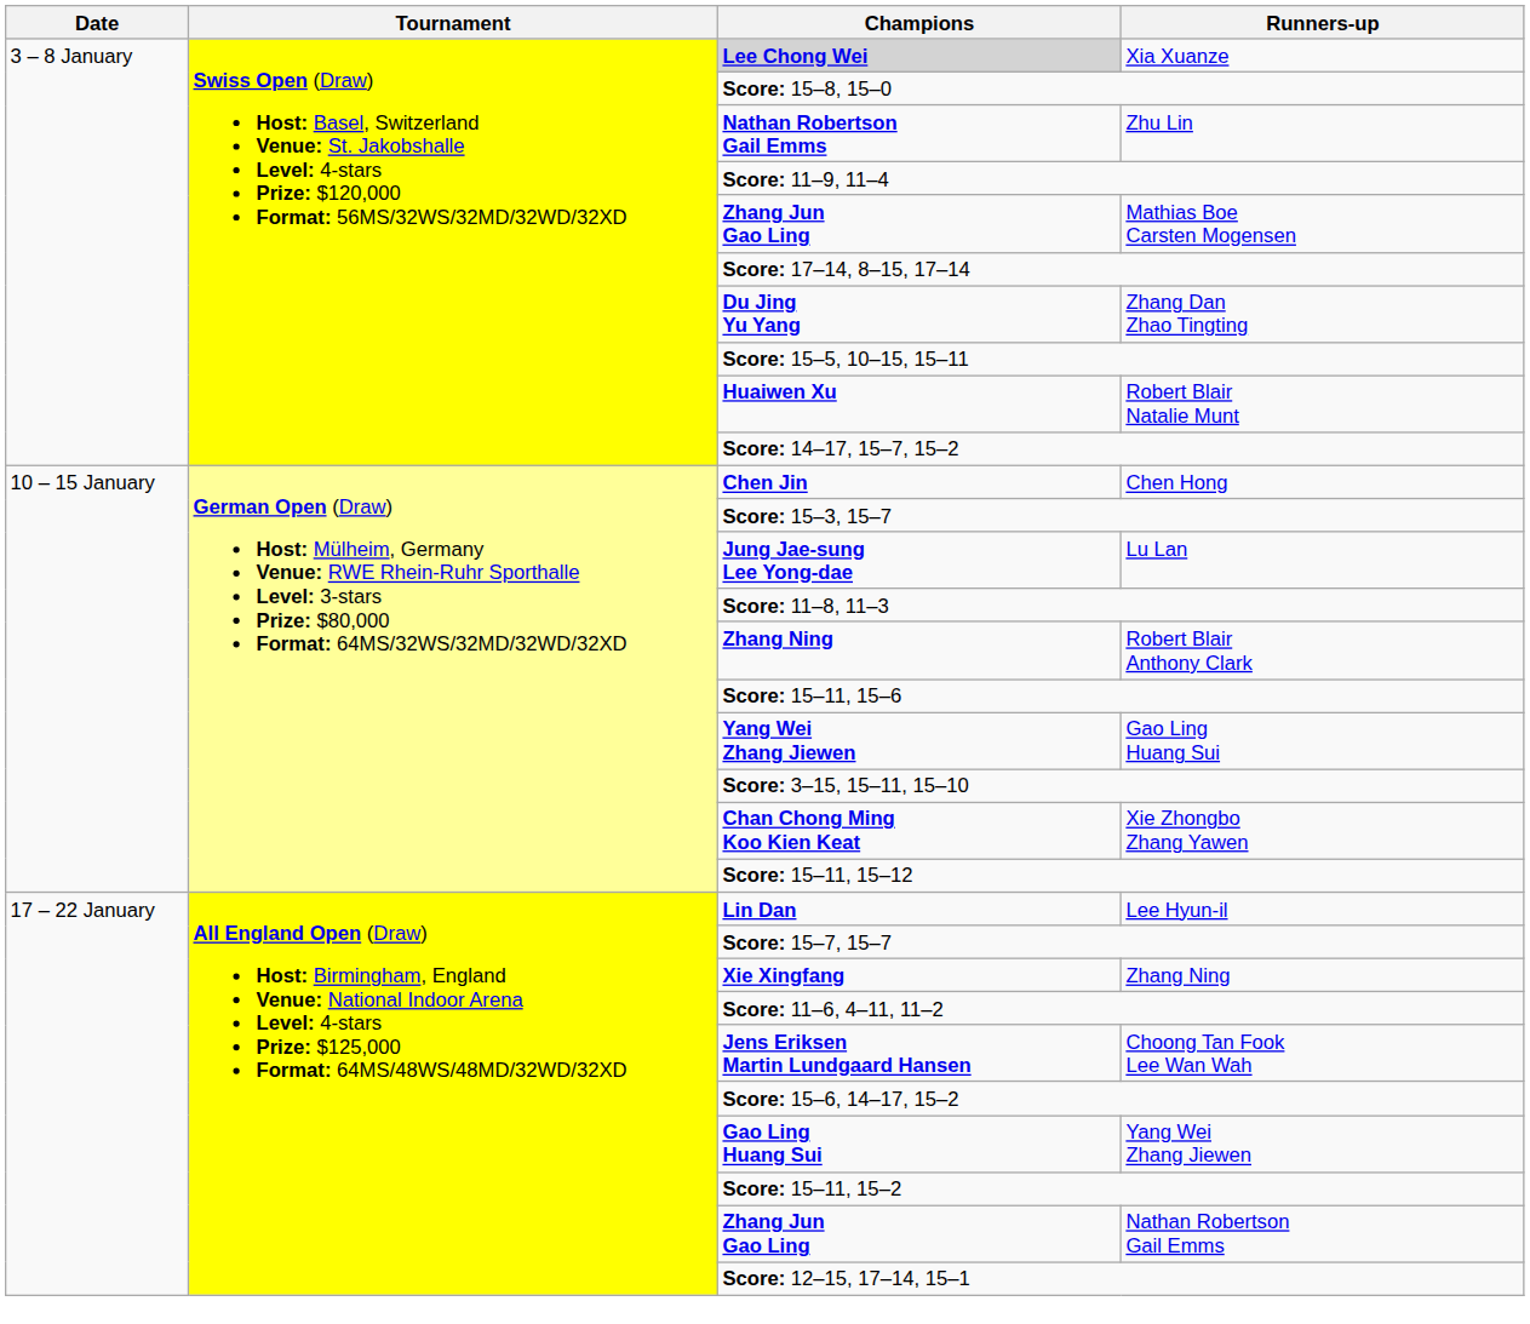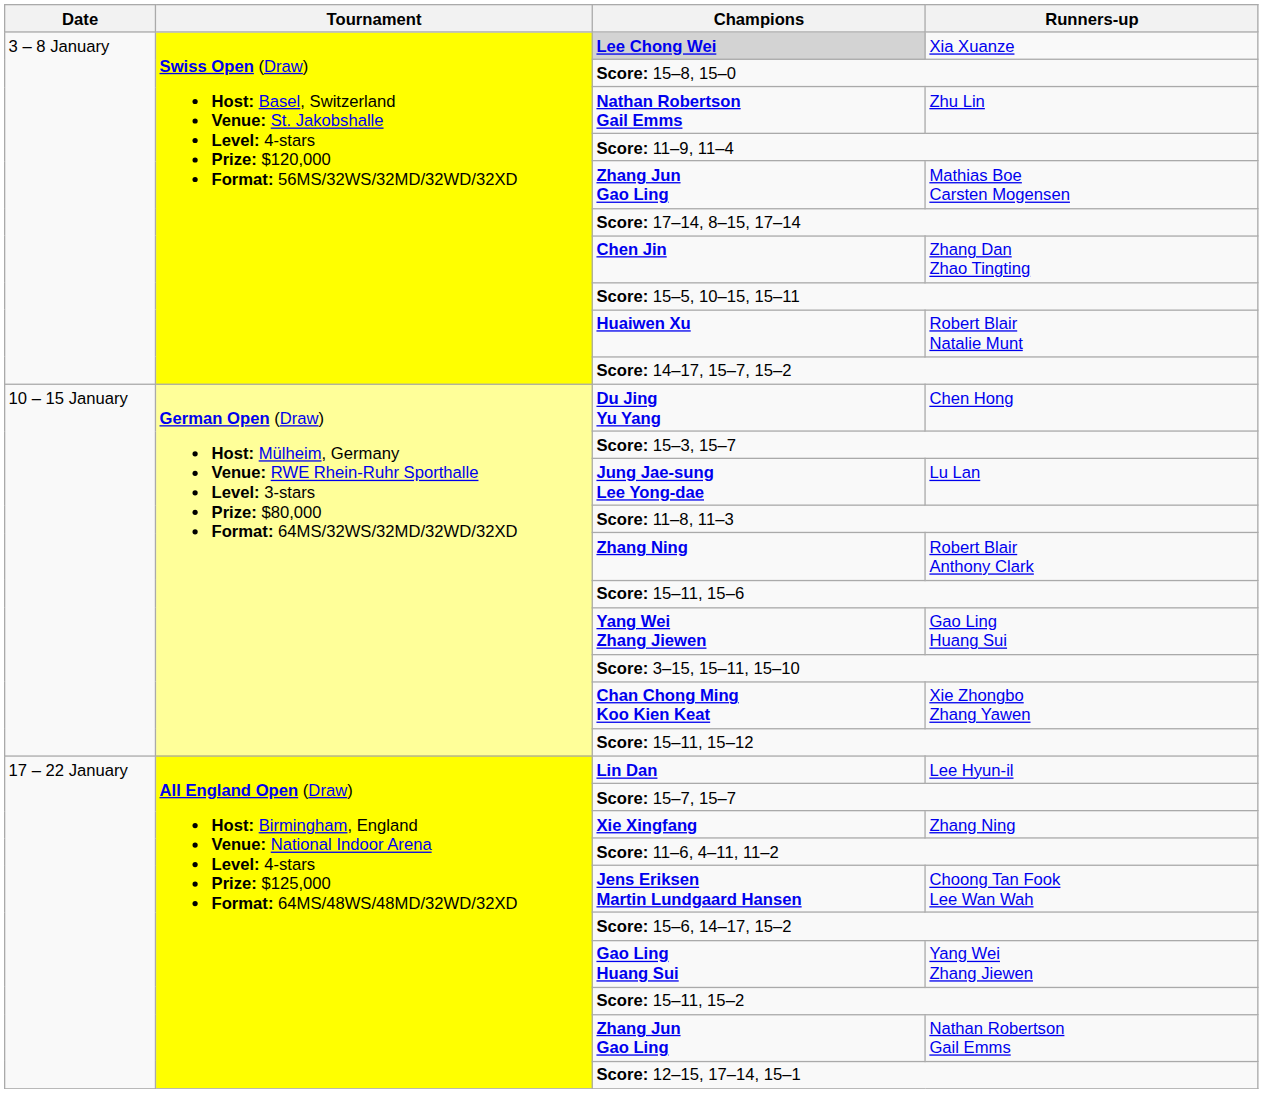 <table class="wikitable" style="font-size:80%">
 <tr>
 <th width="110">Date</th>
 <th width="330">Tournament</th>
 <th width="250">Champions</th>
 <th width="250">Runners-up</th>
 </tr>
 <tr valign=top>
 <td rowspan="10">3 – 8 January</td>
 <td bgcolor="#FFFF00" rowspan="10"><br><strong><a href='#'>Swiss Open</a></strong> (<a href='#'>Draw</a>)<ul><li><strong>Host:</strong> <a href='#'>Basel</a>, Switzerland</li><li><strong>Venue:</strong> <a href='#'>St. Jakobshalle</a></li><li><strong>Level:</strong> 4-stars</li><li><strong>Prize:</strong> $120,000</li><li><strong>Format:</strong> 56MS/32WS/32MD/32WD/32XD</li></ul></td>
 <td style="background: lightgrey;"><strong> <a href='#'>Lee Chong Wei</a></strong></td>
 <td> <a href='#'>Xia Xuanze</a></td>
 </tr>
 <tr>
 <td colspan="2"><strong>Score:</strong> 15–8, 15–0</td>
 </tr>
 <tr valign="top">
 <td><strong> <a href='#'>Nathan Robertson</a><br> <a href='#'>Gail Emms</a></strong></td>
 <td> <a href='#'>Zhu Lin</a></td>
 </tr>
 <tr>
 <td colspan="2"><strong>Score:</strong> 11–9, 11–4</td>
 </tr>
 <tr valign="top">
 <td><strong> <a href='#'>Zhang Jun</a><br> <a href='#'>Gao Ling</a></strong></td>
 <td> <a href='#'>Mathias Boe</a><br> <a href='#'>Carsten Mogensen</a></td>
 </tr>
 <tr>
 <td colspan="2"><strong>Score:</strong> 17–14, 8–15, 17–14</td>
 </tr>
 <tr valign="top">
-<td><strong> <a href='#'>Du Jing</a><br> <a href='#'>Yu Yang</a></strong></td>
+<td><strong> <a href='#'>Chen Jin</a></strong></td>
 <td> <a href='#'>Zhang Dan</a><br> <a href='#'>Zhao Tingting</a></td>
 </tr>
 <tr>
 <td colspan="2"><strong>Score:</strong> 15–5, 10–15, 15–11</td>
 </tr>
 <tr valign="top">
 <td><strong> <a href='#'>Huaiwen Xu</a></strong></td>
 <td> <a href='#'>Robert Blair</a><br> <a href='#'>Natalie Munt</a></td>
 </tr>
 <tr>
 <td colspan="2"><strong>Score:</strong> 14–17, 15–7, 15–2</td>
 </tr>
 <tr valign=top>
 <td rowspan="10">10 – 15 January</td>
 <td bgcolor="#FFFF99" rowspan="10"><br><strong><a href='#'>German Open</a></strong> (<a href='#'>Draw</a>)<ul><li><strong>Host:</strong> <a href='#'>Mülheim</a>, Germany</li><li><strong>Venue:</strong> <a href='#'>RWE Rhein-Ruhr Sporthalle</a></li><li><strong>Level:</strong> 3-stars</li><li><strong>Prize:</strong> $80,000</li><li><strong>Format:</strong> 64MS/32WS/32MD/32WD/32XD</li></ul></td>
-<td><strong> <a href='#'>Chen Jin</a></strong></td>
+<td><strong> <a href='#'>Du Jing</a><br> <a href='#'>Yu Yang</a></strong></td>
 <td> <a href='#'>Chen Hong</a></td>
 </tr>
 <tr>
 <td colspan="2"><strong>Score:</strong> 15–3, 15–7</td>
 </tr>
 <tr valign="top">
 <td><strong> <a href='#'>Jung Jae-sung</a><br> <a href='#'>Lee Yong-dae</a></strong></td>
 <td> <a href='#'>Lu Lan</a></td>
 </tr>
 <tr>
 <td colspan="2"><strong>Score:</strong> 11–8, 11–3</td>
 </tr>
 <tr valign="top">
 <td><strong> <a href='#'>Zhang Ning</a></strong></td>
 <td> <a href='#'>Robert Blair</a><br> <a href='#'>Anthony Clark</a></td>
 </tr>
 <tr>
 <td colspan="2"><strong>Score:</strong> 15–11, 15–6</td>
 </tr>
 <tr valign="top">
 <td><strong> <a href='#'>Yang Wei</a><br> <a href='#'>Zhang Jiewen</a></strong></td>
 <td> <a href='#'>Gao Ling</a><br> <a href='#'>Huang Sui</a></td>
 </tr>
 <tr>
 <td colspan="2"><strong>Score:</strong> 3–15, 15–11, 15–10</td>
 </tr>
 <tr valign="top">
 <td><strong> <a href='#'>Chan Chong Ming</a><br> <a href='#'>Koo Kien Keat</a></strong></td>
 <td> <a href='#'>Xie Zhongbo</a><br> <a href='#'>Zhang Yawen</a></td>
 </tr>
 <tr>
 <td colspan="2"><strong>Score:</strong> 15–11, 15–12</td>
 </tr>
 <tr valign=top>
 <td rowspan="10">17 – 22 January</td>
 <td bgcolor="#FFFF00" rowspan="10"><br><strong><a href='#'>All England Open</a></strong> (<a href='#'>Draw</a>)<ul><li><strong>Host:</strong> <a href='#'>Birmingham</a>, England</li><li><strong>Venue:</strong> <a href='#'>National Indoor Arena</a></li><li><strong>Level:</strong> 4-stars</li><li><strong>Prize:</strong> $125,000</li><li><strong>Format:</strong> 64MS/48WS/48MD/32WD/32XD</li></ul></td>
 <td><strong> <a href='#'>Lin Dan</a></strong></td>
 <td> <a href='#'>Lee Hyun-il</a></td>
 </tr>
 <tr>
 <td colspan="2"><strong>Score:</strong> 15–7, 15–7</td>
 </tr>
 <tr valign="top">
 <td><strong> <a href='#'>Xie Xingfang</a></strong></td>
 <td> <a href='#'>Zhang Ning</a></td>
 </tr>
 <tr>
 <td colspan="2"><strong>Score:</strong> 11–6, 4–11, 11–2</td>
 </tr>
 <tr valign="top">
 <td><strong> <a href='#'>Jens Eriksen</a><br> <a href='#'>Martin Lundgaard Hansen</a></strong></td>
 <td> <a href='#'>Choong Tan Fook</a><br> <a href='#'>Lee Wan Wah</a></td>
 </tr>
 <tr>
 <td colspan="2"><strong>Score:</strong> 15–6, 14–17, 15–2</td>
 </tr>
 <tr valign="top">
 <td><strong> <a href='#'>Gao Ling</a><br> <a href='#'>Huang Sui</a></strong></td>
 <td> <a href='#'>Yang Wei</a><br> <a href='#'>Zhang Jiewen</a></td>
 </tr>
 <tr>
 <td colspan="2"><strong>Score:</strong> 15–11, 15–2</td>
 </tr>
 <tr valign="top">
 <td><strong> <a href='#'>Zhang Jun</a><br> <a href='#'>Gao Ling</a></strong></td>
 <td> <a href='#'>Nathan Robertson</a><br> <a href='#'>Gail Emms</a></td>
 </tr>
 <tr>
 <td colspan="2"><strong>Score:</strong> 12–15, 17–14, 15–1</td>
 </tr>
 </table>
